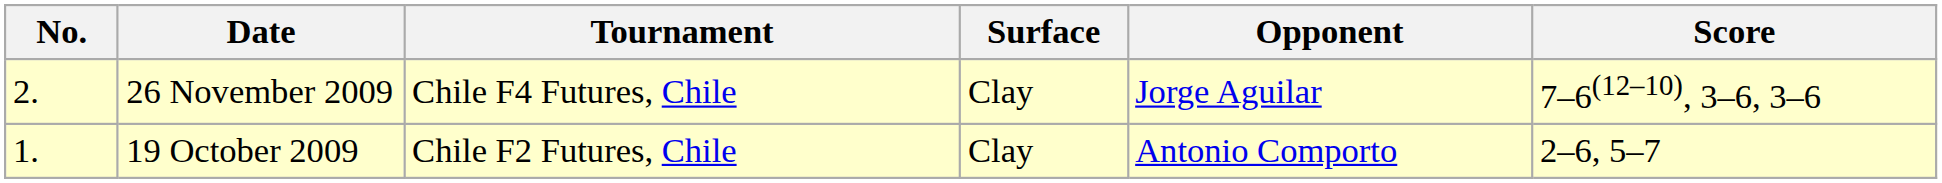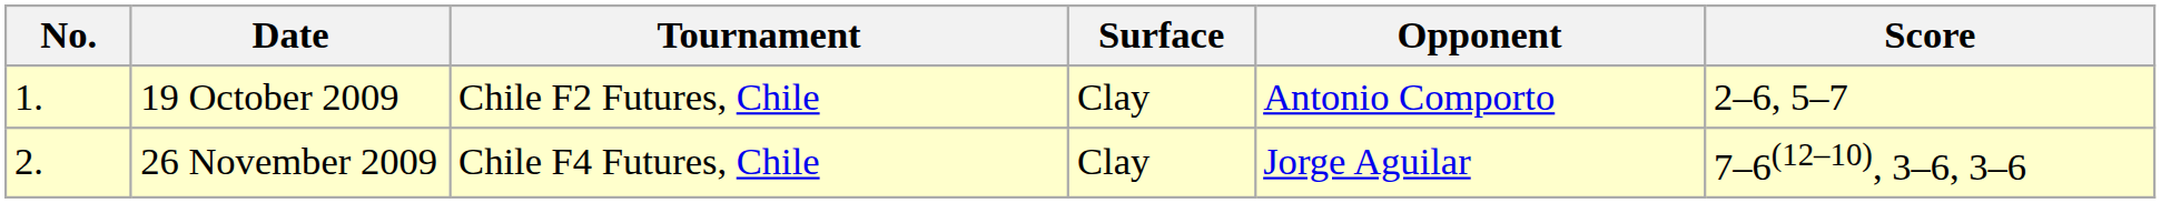 <table class="wikitable">
 <tr>
 <th width=45>No.</th>
 <th width=125>Date</th>
 <th width=250>Tournament</th>
 <th width=70>Surface</th>
 <th width=180>Opponent</th>
 <th width=180>Score</th>
 </tr>
 <tr bgcolor="#ffffcc">
+<td>1.</td>
+<td>19 October 2009</td>
+<td>Chile F2 Futures, <a href='#'>Chile</a></td>
+<td>Clay</td>
+<td> <a href='#'>Antonio Comporto</a></td>
+<td>2–6, 5–7</td>
+</tr>
+<tr bgcolor="#ffffcc">
 <td>2.</td>
 <td>26 November 2009</td>
 <td>Chile F4 Futures, <a href='#'>Chile</a></td>
 <td>Clay</td>
 <td> <a href='#'>Jorge Aguilar</a></td>
 <td>7–6<sup>(12–10)</sup>, 3–6, 3–6</td>
 </tr>
-<tr bgcolor="#ffffcc">
-<td>1.</td>
-<td>19 October 2009</td>
-<td>Chile F2 Futures, <a href='#'>Chile</a></td>
-<td>Clay</td>
-<td> <a href='#'>Antonio Comporto</a></td>
-<td>2–6, 5–7</td>
-</tr>
 </table>
